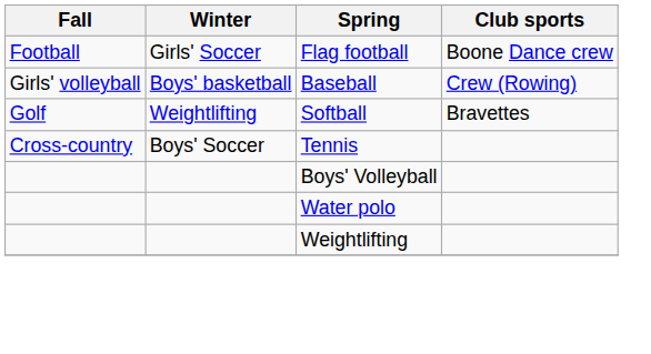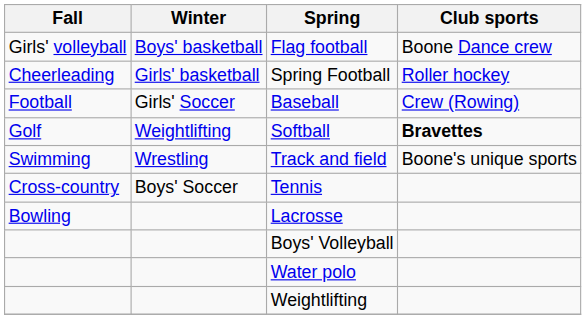 <table class="wikitable">
 <tr>
 <th>Fall</th>
 <th>Winter</th>
 <th>Spring</th>
 <th>Club sports</th>
 </tr>
 <tr>
-<td><a href='#'>Football</a></td>
-<td>Girls' <a href='#'>Soccer</a></td>
+<td>Girls' <a href='#'>volleyball</a></td>
+<td><a href='#'>Boys' basketball</a></td>
 <td><a href='#'>Flag football</a></td>
 <td>Boone <a href='#'>Dance crew</a></td>
 </tr>
 <tr>
-<td>Girls' <a href='#'>volleyball</a></td>
-<td><a href='#'>Boys' basketball</a></td>
+<td><a href='#'>Cheerleading</a></td>
+<td><a href='#'>Girls' basketball</a></td>
+<td>Spring Football</td>
+<td><a href='#'>Roller hockey</a></td>
+</tr>
+<tr>
+<td><a href='#'>Football</a></td>
+<td>Girls' <a href='#'>Soccer</a></td>
 <td><a href='#'>Baseball</a></td>
 <td><a href='#'>Crew (Rowing)</a></td>
 </tr>
 <tr>
 <td><a href='#'>Golf</a></td>
 <td><a href='#'>Weightlifting</a></td>
 <td><a href='#'>Softball</a></td>
-<td>Bravettes</td>
+<td><strong>Bravettes</strong></td>
+</tr>
+<tr>
+<td><a href='#'>Swimming</a></td>
+<td><a href='#'>Wrestling</a></td>
+<td><a href='#'>Track and field</a></td>
+<td>Boone's unique sports</td>
 </tr>
 <tr>
 <td><a href='#'>Cross-country</a></td>
 <td>Boys' Soccer</td>
 <td><a href='#'>Tennis</a></td>
+<td></td>
+</tr>
+<tr>
+<td><a href='#'>Bowling</a></td>
+<td></td>
+<td><a href='#'>Lacrosse</a></td>
 <td></td>
 </tr>
 <tr Rowdy Crowd, member CAP(30) Boone Sports Spirit Organization. [Student Run] [Student Affiliated]>
 <td></td>
 <td></td>
 <td>Boys' Volleyball</td>
 <td></td>
 </tr>
 <tr>
 <td></td>
 <td></td>
 <td><a href='#'>Water polo</a></td>
 <td></td>
 </tr>
 <tr>
 <td></td>
 <td></td>
 <td>Weightlifting</td>
 <td></td>
 </tr>
 <tr>
 </tr>
 </table>
